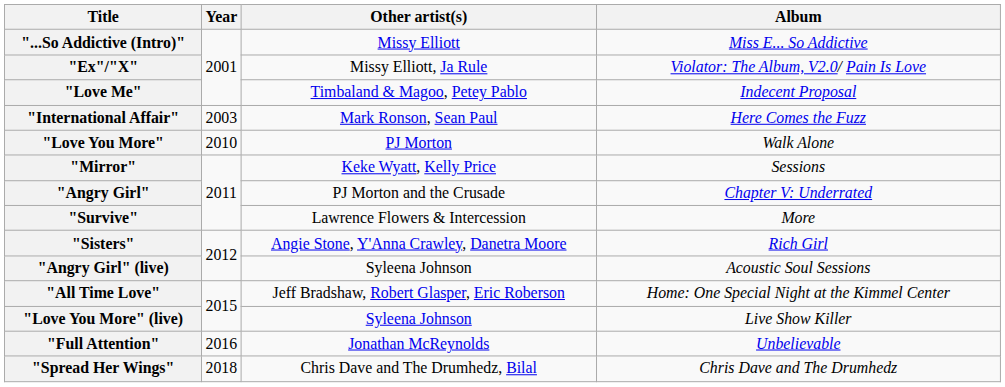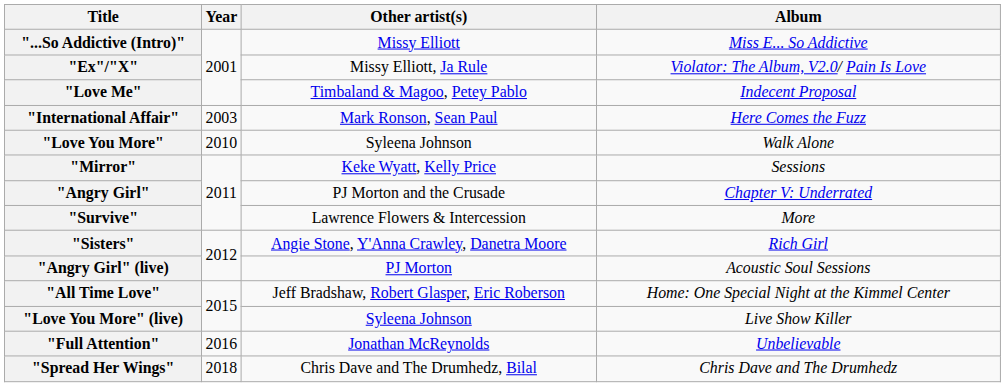 <table class="wikitable plainrowheaders" style="text-align:center;">
 <tr>
 <th scope="col" style="width:12em;">Title</th>
 <th scope="col" style="width:1em;">Year</th>
 <th scope="col" style="width:22em;">Other artist(s)</th>
 <th scope="col" style="width:25em;">Album</th>
 </tr>
 <tr>
 <th scope="row">"...So Addictive (Intro)" <br> </th>
 <td rowspan="3">2001</td>
 <td><a href='#'>Missy Elliott</a></td>
 <td><em><a href='#'>Miss E... So Addictive</a></em></td>
 </tr>
 <tr>
 <th scope="row">"Ex"/"X"</th>
 <td>Missy Elliott, <a href='#'>Ja Rule</a></td>
 <td><em><a href='#'>Violator: The Album, V2.0</a>/ <a href='#'>Pain Is Love</a></em></td>
 </tr>
 <tr>
 <th scope="row">"Love Me"</th>
 <td><a href='#'>Timbaland & Magoo</a>, <a href='#'>Petey Pablo</a></td>
 <td><em><a href='#'>Indecent Proposal</a></em></td>
 </tr>
 <tr>
 <th scope="row">"International Affair"</th>
 <td>2003</td>
 <td><a href='#'>Mark Ronson</a>, <a href='#'>Sean Paul</a></td>
 <td><em><a href='#'>Here Comes the Fuzz</a></em></td>
 </tr>
 <tr>
 <th scope="row">"Love You More"</th>
 <td>2010</td>
-<td><a href='#'>PJ Morton</a></td>
+<td>Syleena Johnson</td>
 <td><em>Walk Alone</em></td>
 </tr>
 <tr>
 <th scope="row">"Mirror"</th>
 <td rowspan="3">2011</td>
 <td><a href='#'>Keke Wyatt</a>, <a href='#'>Kelly Price</a></td>
 <td><em>Sessions</em></td>
 </tr>
 <tr>
 <th scope="row">"Angry Girl"</th>
 <td>PJ Morton and the Crusade</td>
 <td><em><a href='#'>Chapter V: Underrated</a></em></td>
 </tr>
 <tr>
 <th scope="row">"Survive"</th>
 <td>Lawrence Flowers & Intercession</td>
 <td><em>More</em></td>
 </tr>
 <tr>
 <th scope="row">"Sisters"</th>
 <td rowspan="2">2012</td>
 <td><a href='#'>Angie Stone</a>, <a href='#'>Y'Anna Crawley</a>, <a href='#'>Danetra Moore</a></td>
 <td><em><a href='#'>Rich Girl</a></em></td>
 </tr>
 <tr>
 <th scope="row">"Angry Girl" (live)</th>
-<td>Syleena Johnson</td>
+<td><a href='#'>PJ Morton</a></td>
 <td><em>Acoustic Soul Sessions</em></td>
 </tr>
 <tr>
 <th scope="row">"All Time Love"</th>
 <td rowspan="2">2015</td>
 <td>Jeff Bradshaw, <a href='#'>Robert Glasper</a>, <a href='#'>Eric Roberson</a></td>
 <td><em>Home: One Special Night at the Kimmel Center</em></td>
 </tr>
 <tr>
 <th scope="row">"Love You More" (live)</th>
 <td><a href='#'>Syleena Johnson</a></td>
 <td><em>Live Show Killer</em></td>
 </tr>
 <tr>
 <th scope="row">"Full Attention"</th>
 <td>2016</td>
 <td><a href='#'>Jonathan McReynolds</a></td>
 <td><em><a href='#'>Unbelievable</a></em></td>
 </tr>
 <tr>
 <th scope="row">"Spread Her Wings"</th>
 <td>2018</td>
 <td>Chris Dave and The Drumhedz, <a href='#'>Bilal</a></td>
 <td><em>Chris Dave and The Drumhedz</em></td>
 </tr>
 </table>
